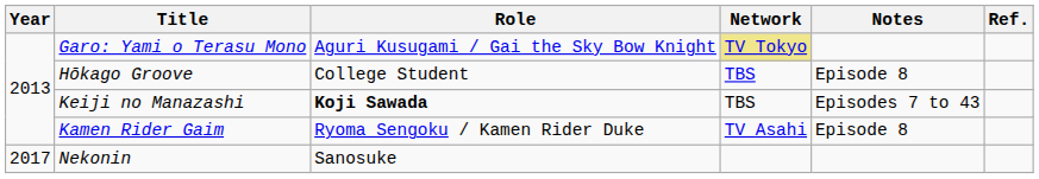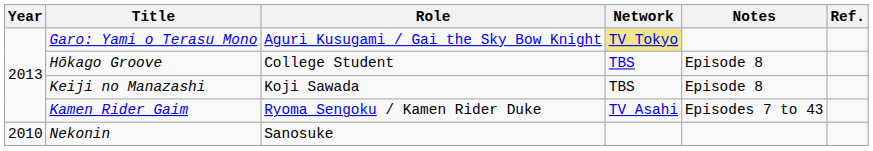 <table class="wikitable">
 <tr>
 <th>Year</th>
 <th>Title</th>
 <th>Role</th>
 <th>Network</th>
 <th>Notes</th>
 <th>Ref.</th>
 </tr>
 <tr>
 <td rowspan="4">2013</td>
 <td><em><a href='#'>Garo: Yami o Terasu Mono</a></em></td>
 <td><a href='#'>Aguri Kusugami / Gai the Sky Bow Knight</a></td>
 <td style="background: khaki;"><a href='#'>TV Tokyo</a></td>
 <td></td>
 <td></td>
 </tr>
 <tr>
 <td><em>Hōkago Groove</em></td>
 <td>College Student</td>
 <td><a href='#'>TBS</a></td>
 <td>Episode 8</td>
 <td></td>
 </tr>
 <tr>
 <td><em>Keiji no Manazashi</em></td>
-<td><strong>Koji Sawada</strong></td>
+<td>Koji Sawada</td>
 <td>TBS</td>
-<td>Episodes 7 to 43</td>
+<td>Episode 8</td>
 <td></td>
 </tr>
 <tr>
 <td><em><a href='#'>Kamen Rider Gaim</a></em></td>
 <td><a href='#'>Ryoma Sengoku</a> / Kamen Rider Duke</td>
 <td><a href='#'>TV Asahi</a></td>
-<td>Episode 8</td>
+<td>Episodes 7 to 43</td>
 <td></td>
 </tr>
 <tr>
-<td>2017</td>
+<td>2010</td>
 <td><em>Nekonin</em></td>
 <td>Sanosuke</td>
 <td></td>
 <td></td>
 <td></td>
 </tr>
 </table>
